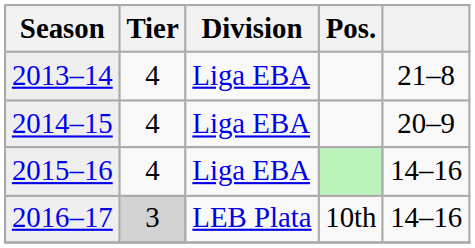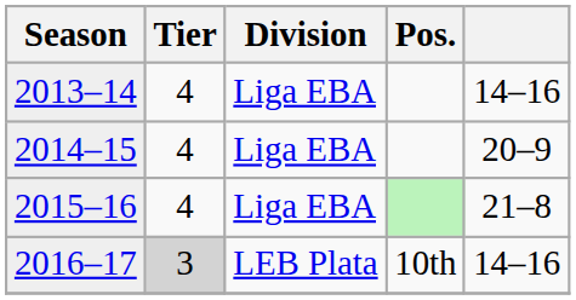 <table class="wikitable" style="font-size:85%; text-align:center">
 <tr>
 <th>Season</th>
 <th>Tier</th>
 <th>Division</th>
 <th>Pos.</th>
 <th></th>
 </tr>
 <tr>
 <td bgcolor=#efefef><a href='#'>2013–14</a></td>
 <td>4</td>
 <td align=left><a href='#'>Liga EBA</a></td>
 <td></td>
-<td>21–8</td>
+<td>14–16</td>
 </tr>
 <tr>
 <td bgcolor=#efefef><a href='#'>2014–15</a></td>
 <td>4</td>
 <td align=left><a href='#'>Liga EBA</a></td>
 <td></td>
 <td>20–9</td>
 </tr>
 <tr>
 <td bgcolor=#efefef><a href='#'>2015–16</a></td>
 <td>4</td>
 <td align=left><a href='#'>Liga EBA</a></td>
 <td bgcolor=#BBF3BB></td>
-<td>14–16</td>
+<td>21–8</td>
 </tr>
 <tr>
 <td bgcolor=#efefef><a href='#'>2016–17</a></td>
 <td style="background: lightgrey;">3</td>
 <td align=left><a href='#'>LEB Plata</a></td>
 <td>10th</td>
 <td>14–16</td>
 </tr>
 <tr>
 </tr>
 </table>
